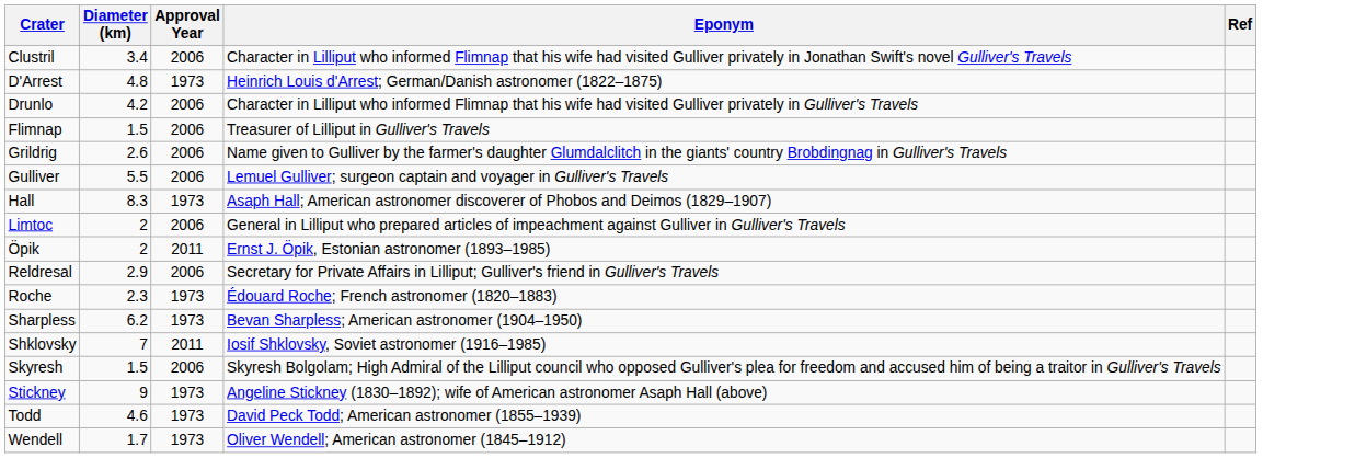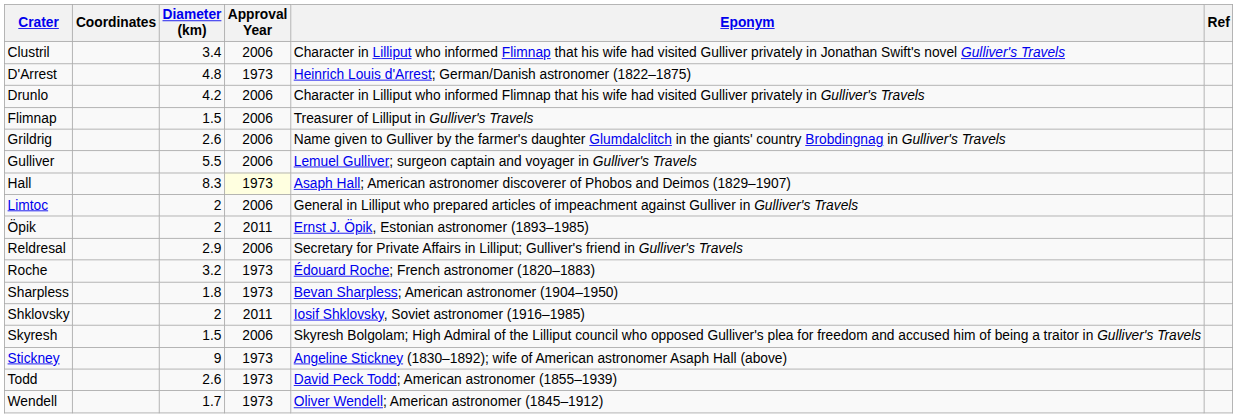 <table class="wikitable">
 <tr>
 <th><a href='#'>Crater</a></th>
+<th width=90pt>Coordinates</th>
 <th><a href='#'>Diameter</a><br>(km)</th>
 <th>Approval<br>Year</th>
 <th class="unsortable"><a href='#'>Eponym</a></th>
 <th>Ref</th>
 </tr>
 <tr id="Clustril">
 <td>Clustril</td>
+<td></td>
 <td align=right>3.4</td>
 <td align=center>2006</td>
 <td>Character in <a href='#'>Lilliput</a> who informed <a href='#'>Flimnap</a> that his wife had visited Gulliver privately in Jonathan Swift's novel <em><a href='#'>Gulliver's Travels</a></em></td>
 <td></td>
 </tr>
 <tr id="D'Arrest">
 <td>D'Arrest</td>
+<td></td>
 <td align=right>4.8</td>
 <td align=center>1973</td>
 <td><a href='#'>Heinrich Louis d'Arrest</a>; German/Danish astronomer (1822–1875)</td>
 <td></td>
 </tr>
 <tr id="Drunlo">
 <td>Drunlo</td>
+<td></td>
 <td align=right>4.2</td>
 <td align=center>2006</td>
 <td>Character in Lilliput who informed Flimnap that his wife had visited Gulliver privately in <em>Gulliver's Travels</em></td>
 <td></td>
 </tr>
 <tr id="Flimnap">
 <td>Flimnap</td>
+<td></td>
 <td align=right>1.5</td>
 <td align=center>2006</td>
 <td>Treasurer of Lilliput in <em>Gulliver's Travels</em></td>
 <td></td>
 </tr>
 <tr id="Grildrig">
 <td>Grildrig</td>
+<td></td>
 <td align=right>2.6</td>
 <td align=center>2006</td>
 <td>Name given to Gulliver by the farmer's daughter <a href='#'>Glumdalclitch</a> in the giants' country <a href='#'>Brobdingnag</a> in <em>Gulliver's Travels</em></td>
 <td></td>
 </tr>
 <tr id="Gulliver">
 <td>Gulliver</td>
+<td></td>
 <td align=right>5.5</td>
 <td align=center>2006</td>
 <td><a href='#'>Lemuel Gulliver</a>; surgeon captain and voyager in <em>Gulliver's Travels</em></td>
 <td></td>
 </tr>
 <tr id="Hall">
 <td>Hall</td>
+<td></td>
 <td align=right>8.3</td>
-<td align=center>1973</td>
+<td align=center style="background: lightyellow;">1973</td>
 <td><a href='#'>Asaph Hall</a>; American astronomer discoverer of Phobos and Deimos (1829–1907)</td>
 <td></td>
 </tr>
 <tr id="Limtoc">
 <td><a href='#'>Limtoc</a></td>
+<td></td>
 <td align=right>2</td>
 <td align=center>2006</td>
 <td>General in Lilliput who prepared articles of impeachment against Gulliver in <em>Gulliver's Travels</em></td>
 <td></td>
 </tr>
 <tr id="Öpik">
 <td>Öpik</td>
+<td></td>
 <td align=right>2</td>
 <td align=center>2011</td>
 <td><a href='#'>Ernst J. Öpik</a>, Estonian astronomer (1893–1985)</td>
 <td></td>
 </tr>
 <tr id="Reldresal">
 <td>Reldresal</td>
+<td></td>
 <td align=right>2.9</td>
 <td align=center>2006</td>
 <td>Secretary for Private Affairs in Lilliput; Gulliver's friend in <em>Gulliver's Travels</em></td>
 <td></td>
 </tr>
 <tr id="Roche">
 <td>Roche</td>
-<td align=right>2.3</td>
+<td></td>
+<td align=right>3.2</td>
 <td align=center>1973</td>
 <td><a href='#'>Édouard Roche</a>; French astronomer (1820–1883)</td>
 <td></td>
 </tr>
 <tr id="Sharpless">
 <td>Sharpless</td>
-<td align=right>6.2</td>
+<td></td>
+<td align=right>1.8</td>
 <td align=center>1973</td>
 <td><a href='#'>Bevan Sharpless</a>; American astronomer (1904–1950)</td>
 <td></td>
 </tr>
 <tr id="Shklovsky">
 <td>Shklovsky</td>
-<td align=right>7</td>
+<td></td>
+<td align=right>2</td>
 <td align=center>2011</td>
 <td><a href='#'>Iosif Shklovsky</a>, Soviet astronomer (1916–1985)</td>
 <td></td>
 </tr>
 <tr id="Skyresh">
 <td>Skyresh</td>
+<td></td>
 <td align=right>1.5</td>
 <td align=center>2006</td>
 <td>Skyresh Bolgolam; High Admiral of the Lilliput council who opposed Gulliver's plea for freedom and accused him of being a traitor in <em>Gulliver's Travels</em></td>
 <td></td>
 </tr>
 <tr id="Stickney">
 <td><a href='#'>Stickney</a></td>
+<td></td>
 <td align=right>9</td>
 <td align=center>1973</td>
 <td><a href='#'>Angeline Stickney</a> (1830–1892); wife of American astronomer Asaph Hall (above)</td>
 <td></td>
 </tr>
 <tr id="Todd">
 <td>Todd</td>
-<td align=right>4.6</td>
+<td></td>
+<td align=right>2.6</td>
 <td align=center>1973</td>
 <td><a href='#'>David Peck Todd</a>; American astronomer (1855–1939)</td>
 <td></td>
 </tr>
 <tr id="Wendell">
 <td>Wendell</td>
+<td></td>
 <td align=right>1.7</td>
 <td align=center>1973</td>
 <td><a href='#'>Oliver Wendell</a>; American astronomer (1845–1912)</td>
 <td></td>
 </tr>
 </table>
